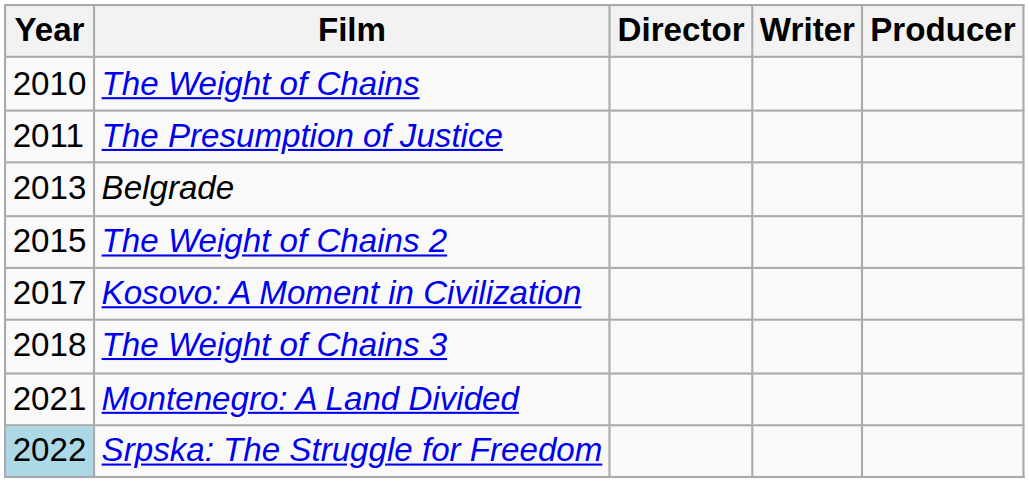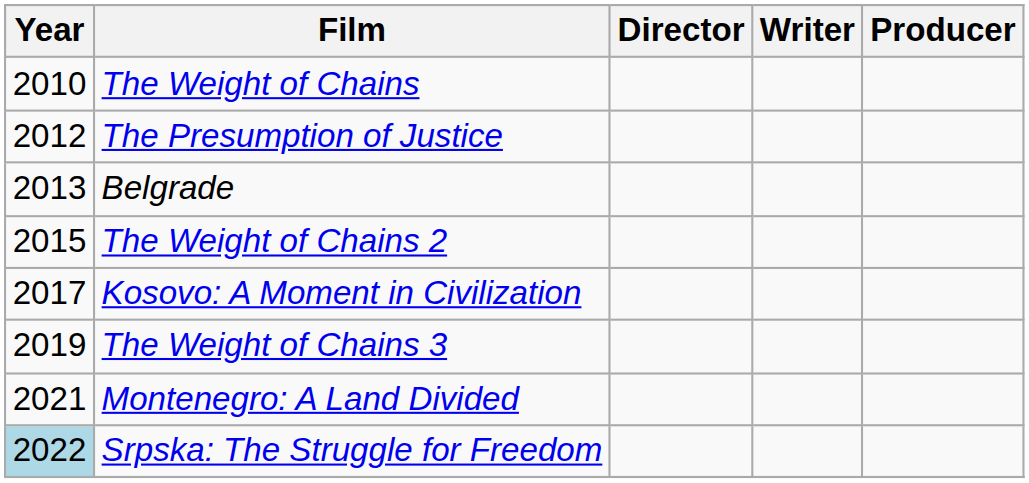 <table class="wikitable sortable">
 <tr style="background:#b0c4de; text-align:center;">
 <th>Year</th>
 <th>Film</th>
 <th>Director</th>
 <th>Writer</th>
 <th>Producer</th>
 </tr>
 <tr>
 <td>2010</td>
 <td><em><a href='#'>The Weight of Chains</a></em></td>
 <td></td>
 <td></td>
 <td></td>
 </tr>
 <tr>
-<td>2011</td>
+<td>2012</td>
 <td><em><a href='#'>The Presumption of Justice</a></em></td>
 <td></td>
 <td></td>
 <td></td>
 </tr>
 <tr>
 <td>2013</td>
 <td><em>Belgrade</em></td>
 <td></td>
 <td></td>
 <td></td>
 </tr>
 <tr>
 <td>2015</td>
 <td><em><a href='#'>The Weight of Chains 2</a></em></td>
 <td></td>
 <td></td>
 <td></td>
 </tr>
 <tr>
 <td>2017</td>
 <td><em><a href='#'>Kosovo: A Moment in Civilization</a></em></td>
 <td></td>
 <td></td>
 <td></td>
 </tr>
 <tr>
-<td>2018</td>
+<td>2019</td>
 <td><em><a href='#'>The Weight of Chains 3</a></em></td>
 <td></td>
 <td></td>
 <td></td>
 </tr>
 <tr>
 <td>2021</td>
 <td><em><a href='#'>Montenegro: A Land Divided</a></em></td>
 <td></td>
 <td></td>
 <td></td>
 </tr>
 <tr>
 <td style="background: lightblue;">2022</td>
 <td><em><a href='#'>Srpska: The Struggle for Freedom</a></em></td>
 <td></td>
 <td></td>
 <td></td>
 </tr>
 <tr>
 </tr>
 </table>
